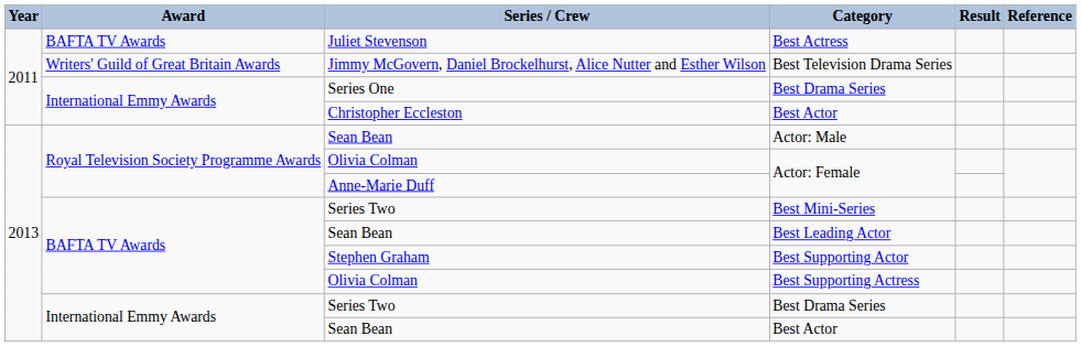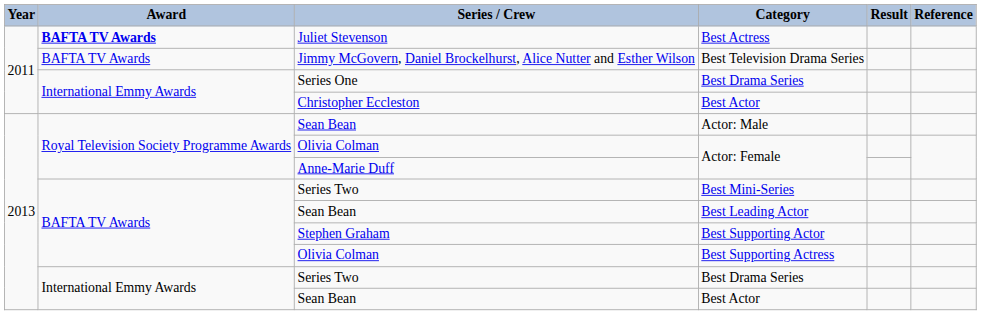 <table class="wikitable">
 <tr style="text-align:center;">
 <th style="background:#B0C4DE;">Year</th>
 <th style="background:#B0C4DE;">Award</th>
 <th style="background:#B0C4DE;">Series / Crew</th>
 <th style="background:#B0C4DE;">Category</th>
 <th style="background:#B0C4DE;">Result</th>
 <th style="background:#B0C4DE;">Reference</th>
 </tr>
 <tr>
 <td rowspan="4">2011</td>
-<td><a href='#'>BAFTA TV Awards</a></td>
+<td><strong><a href='#'>BAFTA TV Awards</a></strong></td>
 <td><a href='#'>Juliet Stevenson</a></td>
 <td><a href='#'>Best Actress</a></td>
 <td></td>
 <td></td>
 </tr>
 <tr>
-<td><a href='#'>Writers' Guild of Great Britain Awards</a></td>
+<td><a href='#'>BAFTA TV Awards</a></td>
 <td><a href='#'>Jimmy McGovern</a>, <a href='#'>Daniel Brockelhurst</a>, <a href='#'>Alice Nutter</a> and <a href='#'>Esther Wilson</a></td>
 <td>Best Television Drama Series</td>
 <td></td>
 <td></td>
 </tr>
 <tr>
 <td rowspan="2"><a href='#'>International Emmy Awards</a></td>
 <td>Series One</td>
 <td><a href='#'>Best Drama Series</a></td>
 <td></td>
 <td></td>
 </tr>
 <tr>
 <td><a href='#'>Christopher Eccleston</a></td>
 <td><a href='#'>Best Actor</a></td>
 <td></td>
 <td></td>
 </tr>
 <tr>
 <td rowspan="9">2013</td>
 <td rowspan="3"><a href='#'>Royal Television Society Programme Awards</a></td>
 <td><a href='#'>Sean Bean</a></td>
 <td>Actor: Male</td>
 <td></td>
 <td></td>
 </tr>
 <tr>
 <td><a href='#'>Olivia Colman</a></td>
 <td rowspan="2">Actor: Female</td>
 <td></td>
 <td rowspan="2"></td>
 </tr>
 <tr>
 <td><a href='#'>Anne-Marie Duff</a></td>
 <td></td>
 </tr>
 <tr>
 <td rowspan="4"><a href='#'>BAFTA TV Awards</a></td>
 <td>Series Two</td>
 <td><a href='#'>Best Mini-Series</a></td>
 <td></td>
 <td></td>
 </tr>
 <tr>
 <td>Sean Bean</td>
 <td><a href='#'>Best Leading Actor</a></td>
 <td></td>
 <td></td>
 </tr>
 <tr>
 <td><a href='#'>Stephen Graham</a></td>
 <td><a href='#'>Best Supporting Actor</a></td>
 <td></td>
 <td></td>
 </tr>
 <tr>
 <td><a href='#'>Olivia Colman</a></td>
 <td><a href='#'>Best Supporting Actress</a></td>
 <td></td>
 <td></td>
 </tr>
 <tr>
 <td rowspan="2">International Emmy Awards</td>
 <td>Series Two</td>
 <td>Best Drama Series</td>
 <td></td>
 <td></td>
 </tr>
 <tr>
 <td>Sean Bean</td>
 <td>Best Actor</td>
 <td></td>
 <td></td>
 </tr>
 </table>
